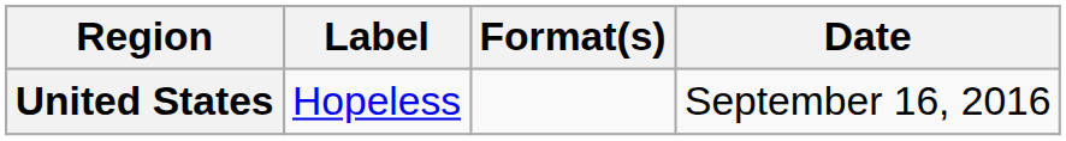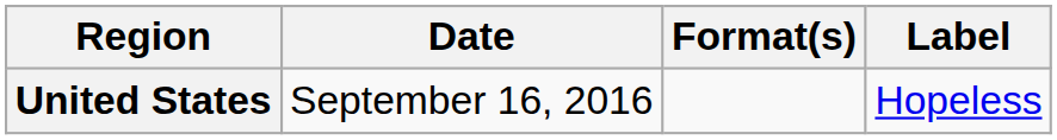 <table class="wikitable plainrowheaders">
 <tr>
 <th scope="col">Region</th>
+<th scope="col">Date</th>
+<th scope="col">Format(s)</th>
 <th scope="col">Label</th>
-<th scope="col">Format(s)</th>
-<th scope="col">Date</th>
 </tr>
 <tr>
 <th scope="row">United States</th>
+<td>September 16, 2016</td>
+<td></td>
 <td><a href='#'>Hopeless</a></td>
-<td></td>
-<td>September 16, 2016</td>
 </tr>
 </table>
